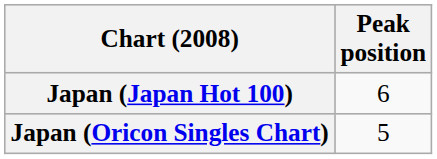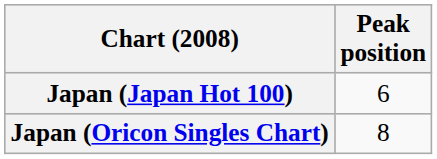 <table class="wikitable sortable plainrowheaders" style="text-align:center">
 <tr>
 <th scope="col">Chart (2008)</th>
 <th scope="col">Peak<br> position</th>
 </tr>
 <tr>
 <th scope="row">Japan (<a href='#'>Japan Hot 100</a>)</th>
 <td>6</td>
 </tr>
 <tr>
 <th scope="row">Japan (<a href='#'>Oricon Singles Chart</a>)</th>
-<td>5</td>
+<td>8</td>
 </tr>
 </table>
